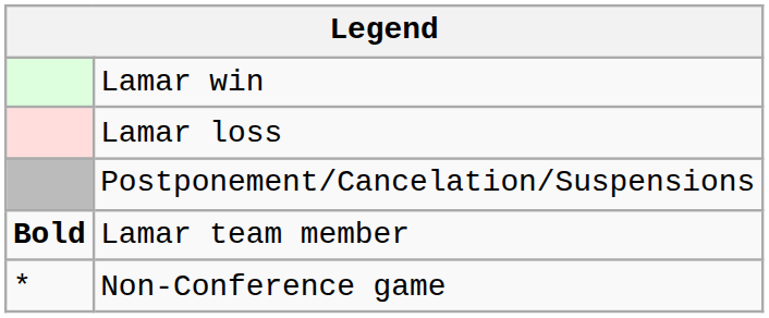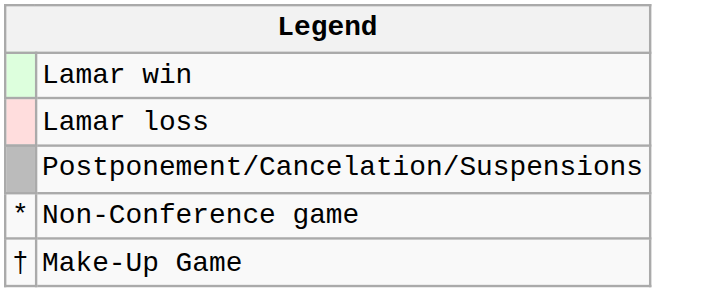 <table class="wikitable" style="font-size:90%">
 <tr>
 <th colspan="2">Legend</th>
 </tr>
 <tr>
 <td bgcolor="#ddffdd"> </td>
 <td>Lamar win</td>
 </tr>
 <tr>
 <td bgcolor="#ffdddd"> </td>
 <td>Lamar loss</td>
 </tr>
 <tr>
 <td bgcolor="#bbbbbb"> </td>
 <td>Postponement/Cancelation/Suspensions</td>
 </tr>
 <tr>
-<td><strong>Bold</strong></td>
-<td>Lamar team member</td>
-</tr>
-<tr>
 <td>*</td>
 <td>Non-Conference game</td>
 </tr>
+<tr>
+<td>†</td>
+<td>Make-Up Game</td>
+</tr>
 </table>
